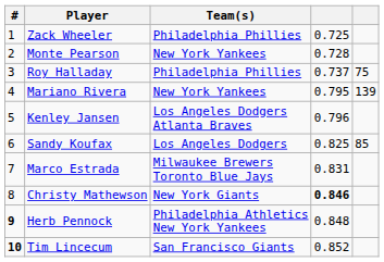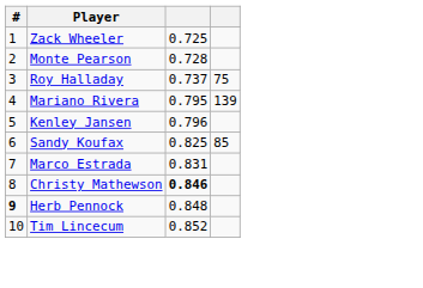 <table class="wikitable" style="float:left;">
 <tr>
 <th>#</th>
 <th>Player</th>
-<th>Team(s)</th>
 <th></th>
 <th></th>
 </tr>
 <tr>
 <td>1</td>
 <td><a href='#'>Zack Wheeler</a></td>
-<td><a href='#'>Philadelphia Phillies</a></td>
 <td>0.725</td>
 <td></td>
 </tr>
 <tr>
 <td>2</td>
 <td><a href='#'>Monte Pearson</a></td>
-<td><a href='#'>New York Yankees</a></td>
 <td>0.728</td>
 <td></td>
 </tr>
 <tr>
 <td>3</td>
 <td><a href='#'>Roy Halladay</a></td>
-<td><a href='#'>Philadelphia Phillies</a></td>
 <td>0.737</td>
 <td>75</td>
 </tr>
 <tr>
 <td>4</td>
 <td><a href='#'>Mariano Rivera</a></td>
-<td><a href='#'>New York Yankees</a></td>
 <td>0.795</td>
 <td>139</td>
 </tr>
 <tr>
 <td>5</td>
 <td><a href='#'>Kenley Jansen</a></td>
-<td><a href='#'>Los Angeles Dodgers</a><br><a href='#'>Atlanta Braves</a></td>
 <td>0.796</td>
 <td></td>
 </tr>
 <tr>
 <td>6</td>
 <td><a href='#'>Sandy Koufax</a></td>
-<td><a href='#'>Los Angeles Dodgers</a></td>
 <td>0.825</td>
 <td>85</td>
 </tr>
 <tr>
 <td>7</td>
 <td><a href='#'>Marco Estrada</a></td>
-<td><a href='#'>Milwaukee Brewers</a><br><a href='#'>Toronto Blue Jays</a></td>
 <td>0.831</td>
 <td></td>
 </tr>
 <tr>
 <td>8</td>
 <td><a href='#'>Christy Mathewson</a></td>
-<td><a href='#'>New York Giants</a></td>
 <td><strong>0.846</strong></td>
 <td></td>
 </tr>
 <tr>
 <td><strong>9</strong></td>
 <td><a href='#'>Herb Pennock</a></td>
-<td><a href='#'>Philadelphia Athletics</a><br><a href='#'>New York Yankees</a></td>
 <td>0.848</td>
 <td></td>
 </tr>
 <tr>
-<td><strong>10</strong></td>
+<td>10</td>
 <td><a href='#'>Tim Lincecum</a></td>
-<td><a href='#'>San Francisco Giants</a></td>
 <td>0.852</td>
 <td></td>
 </tr>
 </table>
